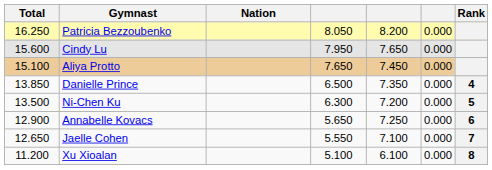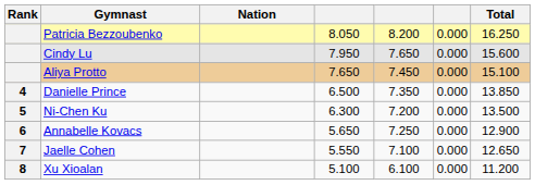 <table class="wikitable sortable" style="text-align:center; font-size:85%">
 <tr>
-<th ! scope="col" style="width:60px;">Total</th>
+<th scope="col" style="width:20px;">Rank</th>
 <th ! scope="col" style="width:170px;">Gymnast</th>
 <th ! scope="col" style="width:120px;">Nation</th>
 <th ! scope="col" style="width:60px;"></th>
 <th ! scope="col" style="width:60px;"></th>
 <th ! scope="col" style="width:30px;"></th>
-<th scope="col" style="width:20px;">Rank</th>
+<th ! scope="col" style="width:60px;">Total</th>
 </tr>
 <tr bgcolor=fffcaf>
-<td>16.250</td>
+<th scope=row></th>
 <td align=left><a href='#'>Patricia Bezzoubenko</a></td>
 <td style="text-align:left;"></td>
 <td>8.050</td>
 <td>8.200</td>
 <td>0.000</td>
-<th scope=row></th>
+<td>16.250</td>
 </tr>
 <tr bgcolor=e5e5e5>
-<td>15.600</td>
+<th scope=row></th>
 <td align=left><a href='#'>Cindy Lu</a></td>
 <td style="text-align:left;"></td>
 <td>7.950</td>
 <td>7.650</td>
 <td>0.000</td>
-<th scope=row></th>
+<td>15.600</td>
 </tr>
 <tr bgcolor=eecc99>
-<td>15.100</td>
+<th scope=row></th>
 <td align=left><a href='#'>Aliya Protto</a></td>
 <td style="text-align:left;"></td>
 <td>7.650</td>
 <td>7.450</td>
 <td>0.000</td>
-<th scope=row></th>
+<td>15.100</td>
 </tr>
 <tr>
-<td>13.850</td>
+<th scope=row>4</th>
 <td align=left><a href='#'>Danielle Prince</a></td>
 <td style="text-align:left;"></td>
 <td>6.500</td>
 <td>7.350</td>
 <td>0.000</td>
-<th scope=row>4</th>
+<td>13.850</td>
 </tr>
 <tr>
-<td>13.500</td>
+<th scope=row>5</th>
 <td align=left><a href='#'>Ni-Chen Ku</a></td>
 <td style="text-align:left;"></td>
 <td>6.300</td>
 <td>7.200</td>
 <td>0.000</td>
-<th scope=row>5</th>
+<td>13.500</td>
 </tr>
 <tr>
-<td>12.900</td>
+<th scope=row>6</th>
 <td align=left><a href='#'>Annabelle Kovacs</a></td>
 <td style="text-align:left;"></td>
 <td>5.650</td>
 <td>7.250</td>
 <td>0.000</td>
-<th scope=row>6</th>
+<td>12.900</td>
 </tr>
 <tr>
-<td>12.650</td>
+<th scope=row>7</th>
 <td align=left><a href='#'>Jaelle Cohen</a></td>
 <td style="text-align:left;"></td>
 <td>5.550</td>
 <td>7.100</td>
 <td>0.000</td>
-<th scope=row>7</th>
+<td>12.650</td>
 </tr>
 <tr>
-<td>11.200</td>
+<th scope=row>8</th>
 <td align=left><a href='#'>Xu Xioalan</a></td>
 <td style="text-align:left;"></td>
 <td>5.100</td>
 <td>6.100</td>
 <td>0.000</td>
-<th scope=row>8</th>
+<td>11.200</td>
 </tr>
 </table>
